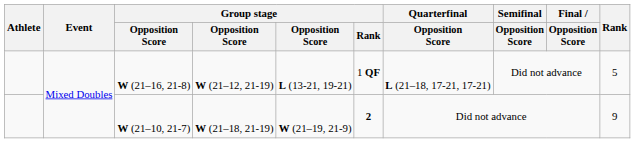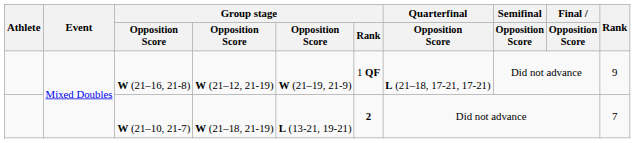 <table class="wikitable" style="font-size:90%">
 <tr>
 <th rowspan=2>Athlete</th>
 <th rowspan=2>Event</th>
 <th colspan=4>Group stage</th>
 <th>Quarterfinal</th>
 <th>Semifinal</th>
 <th>Final / </th>
 <th rowspan=2>Rank</th>
 </tr>
 <tr style="font-size:95%">
 <th>Opposition<br>Score</th>
 <th>Opposition<br>Score</th>
 <th>Opposition<br>Score</th>
 <th>Rank</th>
 <th>Opposition<br>Score</th>
 <th>Opposition<br>Score</th>
 <th>Opposition<br>Score</th>
 </tr>
 <tr align=center>
 <td align=left><br></td>
 <td rowspan=2 align=left><a href='#'>Mixed Doubles</a></td>
 <td><br><br><strong>W</strong> (21–16, 21-8)</td>
 <td><br><br><strong>W</strong> (21–12, 21-19)</td>
-<td><br><br><strong>L</strong> (13-21, 19-21)</td>
+<td><br><br><strong>W</strong> (21–19, 21-9)</td>
 <td>1 <strong>QF</strong></td>
 <td><br><br><strong>L</strong> (21–18, 17-21, 17-21)</td>
 <td colspan=2 align=center>Did not advance</td>
-<td>5</td>
+<td>9</td>
 </tr>
 <tr align=center>
 <td align=left><br></td>
 <td><br><br><strong>W</strong> (21–10, 21-7)</td>
 <td><br><br><strong>W</strong> (21–18, 21-19)</td>
-<td><br><br><strong>W</strong> (21–19, 21-9)</td>
+<td><br><br><strong>L</strong> (13-21, 19-21)</td>
 <td><strong>2</strong></td>
 <td colspan=3 align=center>Did not advance</td>
-<td>9</td>
+<td>7</td>
 </tr>
 </table>
